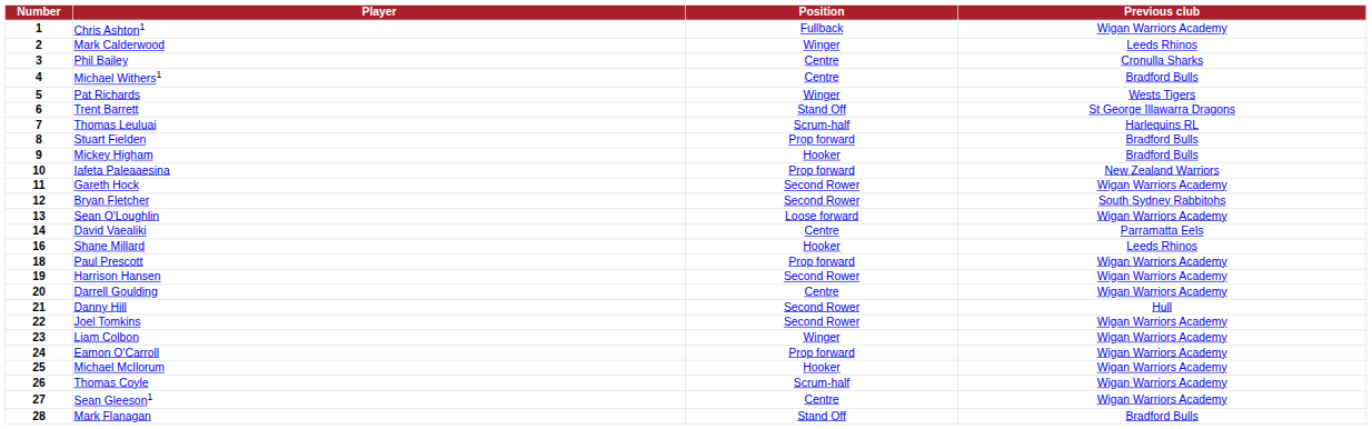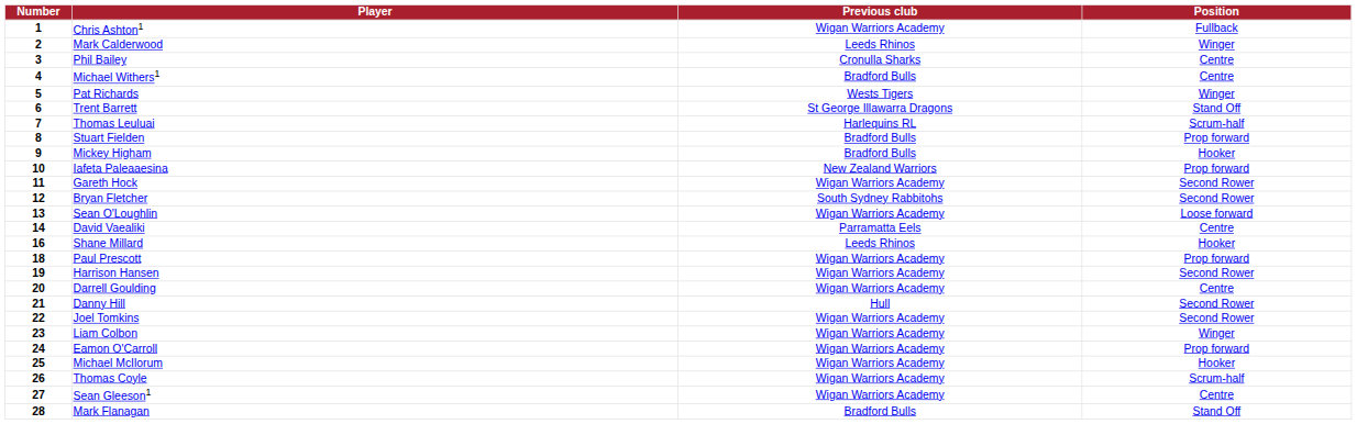 <table width=95%  border="1" bordercolor="#FFFFFF" style="border-collapse: collapse; border-color: #E0E0E0;">
 <tr style="background:#AA1F2E; color:white">
 <th width=5%>Number</th>
 <th !width=10%>Player</th>
+<th width=30%>Previous club</th>
 <th width=20%>Position</th>
-<th width=30%>Previous club</th>
 </tr>
 <tr bgcolor=#FFFFFF>
 <td align=center><strong>1</strong></td>
 <td><a href='#'>Chris Ashton</a><sup>1</sup></td>
+<td align=center><a href='#'>Wigan Warriors Academy</a></td>
 <td align=center><a href='#'>Fullback</a></td>
-<td align=center><a href='#'>Wigan Warriors Academy</a></td>
 </tr>
 <tr bgcolor=#FFFFFF>
 <td align=center><strong>2</strong></td>
 <td><a href='#'>Mark Calderwood</a></td>
+<td align=center><a href='#'>Leeds Rhinos</a></td>
 <td align=center><a href='#'>Winger</a></td>
-<td align=center><a href='#'>Leeds Rhinos</a></td>
 </tr>
 <tr bgcolor=#FFFFFF>
 <td align=center><strong>3</strong></td>
 <td><a href='#'>Phil Bailey</a></td>
+<td align=center><a href='#'>Cronulla Sharks</a></td>
 <td align=center><a href='#'>Centre</a></td>
-<td align=center><a href='#'>Cronulla Sharks</a></td>
 </tr>
 <tr bgcolor=#FFFFFF>
 <td align=center><strong>4</strong></td>
 <td><a href='#'>Michael Withers</a><sup>1</sup></td>
+<td align=center><a href='#'>Bradford Bulls</a></td>
 <td align=center><a href='#'>Centre</a></td>
-<td align=center><a href='#'>Bradford Bulls</a></td>
 </tr>
 <tr bgcolor=#FFFFFF>
 <td align=center><strong>5</strong></td>
 <td><a href='#'>Pat Richards</a></td>
+<td align=center><a href='#'>Wests Tigers</a></td>
 <td align=center><a href='#'>Winger</a></td>
-<td align=center><a href='#'>Wests Tigers</a></td>
 </tr>
 <tr bgcolor=#FFFFFF>
 <td align=center><strong>6</strong></td>
 <td><a href='#'>Trent Barrett</a></td>
+<td align=center><a href='#'>St George Illawarra Dragons</a></td>
 <td align=center><a href='#'>Stand Off</a></td>
-<td align=center><a href='#'>St George Illawarra Dragons</a></td>
 </tr>
 <tr bgcolor=#FFFFFF>
 <td align=center><strong>7</strong></td>
 <td><a href='#'>Thomas Leuluai</a></td>
+<td align=center><a href='#'>Harlequins RL</a></td>
 <td align=center><a href='#'>Scrum-half</a></td>
-<td align=center><a href='#'>Harlequins RL</a></td>
 </tr>
 <tr bgcolor=#FFFFFF>
 <td align=center><strong>8</strong></td>
 <td><a href='#'>Stuart Fielden</a></td>
+<td align=center><a href='#'>Bradford Bulls</a></td>
 <td align=center><a href='#'>Prop forward</a></td>
-<td align=center><a href='#'>Bradford Bulls</a></td>
 </tr>
 <tr bgcolor=#FFFFFF>
 <td align=center><strong>9</strong></td>
 <td><a href='#'>Mickey Higham</a></td>
+<td align=center><a href='#'>Bradford Bulls</a></td>
 <td align=center><a href='#'>Hooker</a></td>
-<td align=center><a href='#'>Bradford Bulls</a></td>
 </tr>
 <tr bgcolor=#FFFFFF>
 <td align=center><strong>10</strong></td>
 <td><a href='#'>Iafeta Paleaaesina</a></td>
+<td align=center><a href='#'>New Zealand Warriors</a></td>
 <td align=center><a href='#'>Prop forward</a></td>
-<td align=center><a href='#'>New Zealand Warriors</a></td>
 </tr>
 <tr bgcolor=#FFFFFF>
 <td align=center><strong>11</strong></td>
 <td><a href='#'>Gareth Hock</a></td>
+<td align=center><a href='#'>Wigan Warriors Academy</a></td>
 <td align=center><a href='#'>Second Rower</a></td>
-<td align=center><a href='#'>Wigan Warriors Academy</a></td>
 </tr>
 <tr bgcolor=#FFFFFF>
 <td align=center><strong>12</strong></td>
 <td><a href='#'>Bryan Fletcher</a></td>
+<td align=center><a href='#'>South Sydney Rabbitohs</a></td>
 <td align=center><a href='#'>Second Rower</a></td>
-<td align=center><a href='#'>South Sydney Rabbitohs</a></td>
 </tr>
 <tr bgcolor=#FFFFFF>
 <td align=center><strong>13</strong></td>
 <td><a href='#'>Sean O'Loughlin</a></td>
+<td align=center><a href='#'>Wigan Warriors Academy</a></td>
 <td align=center><a href='#'>Loose forward</a></td>
-<td align=center><a href='#'>Wigan Warriors Academy</a></td>
 </tr>
 <tr bgcolor=#FFFFFF>
 <td align=center><strong>14</strong></td>
 <td><a href='#'>David Vaealiki</a></td>
+<td align=center><a href='#'>Parramatta Eels</a></td>
 <td align=center><a href='#'>Centre</a></td>
-<td align=center><a href='#'>Parramatta Eels</a></td>
 </tr>
 <tr bgcolor=#FFFFFF>
 <td align=center><strong>16</strong></td>
 <td><a href='#'>Shane Millard</a></td>
+<td align=center><a href='#'>Leeds Rhinos</a></td>
 <td align=center><a href='#'>Hooker</a></td>
-<td align=center><a href='#'>Leeds Rhinos</a></td>
 </tr>
 <tr bgcolor=#FFFFFF>
 <td align=center><strong>18</strong></td>
 <td><a href='#'>Paul Prescott</a></td>
+<td align=center><a href='#'>Wigan Warriors Academy</a></td>
 <td align=center><a href='#'>Prop forward</a></td>
-<td align=center><a href='#'>Wigan Warriors Academy</a></td>
 </tr>
 <tr bgcolor=#FFFFFF>
 <td align=center><strong>19</strong></td>
 <td><a href='#'>Harrison Hansen</a></td>
+<td align=center><a href='#'>Wigan Warriors Academy</a></td>
 <td align=center><a href='#'>Second Rower</a></td>
-<td align=center><a href='#'>Wigan Warriors Academy</a></td>
 </tr>
 <tr bgcolor=#FFFFFF>
 <td align=center><strong>20</strong></td>
 <td><a href='#'>Darrell Goulding</a></td>
+<td align=center><a href='#'>Wigan Warriors Academy</a></td>
 <td align=center><a href='#'>Centre</a></td>
-<td align=center><a href='#'>Wigan Warriors Academy</a></td>
 </tr>
 <tr bgcolor=#FFFFFF>
 <td align=center><strong>21</strong></td>
 <td><a href='#'>Danny Hill</a></td>
+<td align=center><a href='#'>Hull</a></td>
 <td align=center><a href='#'>Second Rower</a></td>
-<td align=center><a href='#'>Hull</a></td>
 </tr>
 <tr bgcolor=#FFFFFF>
 <td align=center><strong>22</strong></td>
 <td><a href='#'>Joel Tomkins</a></td>
+<td align=center><a href='#'>Wigan Warriors Academy</a></td>
 <td align=center><a href='#'>Second Rower</a></td>
-<td align=center><a href='#'>Wigan Warriors Academy</a></td>
 </tr>
 <tr bgcolor=#FFFFFF>
 <td align=center><strong>23</strong></td>
 <td><a href='#'>Liam Colbon</a></td>
+<td align=center><a href='#'>Wigan Warriors Academy</a></td>
 <td align=center><a href='#'>Winger</a></td>
-<td align=center><a href='#'>Wigan Warriors Academy</a></td>
 </tr>
 <tr bgcolor=#FFFFFF>
 <td align=center><strong>24</strong></td>
 <td><a href='#'>Eamon O'Carroll</a></td>
+<td align=center><a href='#'>Wigan Warriors Academy</a></td>
 <td align=center><a href='#'>Prop forward</a></td>
-<td align=center><a href='#'>Wigan Warriors Academy</a></td>
 </tr>
 <tr bgcolor=#FFFFFF>
 <td align=center><strong>25</strong></td>
 <td><a href='#'>Michael McIlorum</a></td>
+<td align=center><a href='#'>Wigan Warriors Academy</a></td>
 <td align=center><a href='#'>Hooker</a></td>
-<td align=center><a href='#'>Wigan Warriors Academy</a></td>
 </tr>
 <tr bgcolor=#FFFFFF>
 <td align=center><strong>26</strong></td>
 <td><a href='#'>Thomas Coyle</a></td>
+<td align=center><a href='#'>Wigan Warriors Academy</a></td>
 <td align=center><a href='#'>Scrum-half</a></td>
-<td align=center><a href='#'>Wigan Warriors Academy</a></td>
 </tr>
 <tr bgcolor=#FFFFFF>
 <td align=center><strong>27</strong></td>
 <td><a href='#'>Sean Gleeson</a><sup>1</sup></td>
+<td align=center><a href='#'>Wigan Warriors Academy</a></td>
 <td align=center><a href='#'>Centre</a></td>
-<td align=center><a href='#'>Wigan Warriors Academy</a></td>
 </tr>
 <tr bgcolor=#FFFFFF>
 <td align=center><strong>28</strong></td>
 <td><a href='#'>Mark Flanagan</a></td>
+<td align=center><a href='#'>Bradford Bulls</a></td>
 <td align=center><a href='#'>Stand Off</a></td>
-<td align=center><a href='#'>Bradford Bulls</a></td>
 </tr>
 </table>
